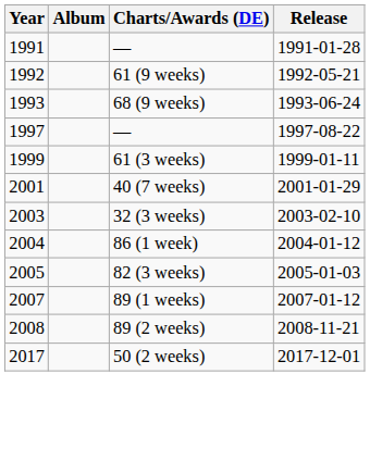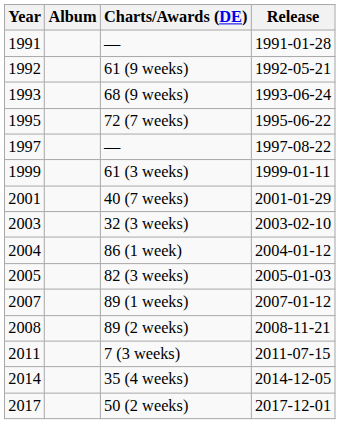 <table class="wikitable">
 <tr>
 <th>Year</th>
 <th>Album</th>
 <th>Charts/Awards (<a href='#'>DE</a>)</th>
 <th>Release</th>
 </tr>
 <tr>
 <td>1991</td>
 <td></td>
 <td>—</td>
 <td>1991-01-28</td>
 </tr>
 <tr>
 <td>1992</td>
 <td></td>
 <td>61 (9 weeks)</td>
 <td>1992-05-21</td>
 </tr>
 <tr>
 <td>1993</td>
 <td></td>
 <td>68 (9 weeks)</td>
 <td>1993-06-24</td>
+</tr>
+<tr>
+<td>1995</td>
+<td></td>
+<td>72 (7 weeks)</td>
+<td>1995-06-22</td>
 </tr>
 <tr>
 <td>1997</td>
 <td></td>
 <td>—</td>
 <td>1997-08-22</td>
 </tr>
 <tr>
 <td>1999</td>
 <td></td>
 <td>61 (3 weeks)</td>
 <td>1999-01-11</td>
 </tr>
 <tr>
 <td>2001</td>
 <td></td>
 <td>40 (7 weeks)</td>
 <td>2001-01-29</td>
 </tr>
 <tr>
 <td>2003</td>
 <td></td>
 <td>32 (3 weeks)</td>
 <td>2003-02-10</td>
 </tr>
 <tr>
 <td>2004</td>
 <td></td>
 <td>86 (1 week)</td>
 <td>2004-01-12</td>
 </tr>
 <tr>
 <td>2005</td>
 <td></td>
 <td>82 (3 weeks)</td>
 <td>2005-01-03</td>
 </tr>
 <tr>
 <td>2007</td>
 <td></td>
 <td>89 (1 weeks)</td>
 <td>2007-01-12</td>
 </tr>
 <tr>
 <td>2008</td>
 <td></td>
 <td>89 (2 weeks)</td>
 <td>2008-11-21</td>
 </tr>
 <tr>
+<td>2011</td>
+<td></td>
+<td>7 (3 weeks)</td>
+<td>2011-07-15</td>
+</tr>
+<tr>
+<td>2014</td>
+<td><em></em></td>
+<td>35 (4 weeks)</td>
+<td>2014-12-05</td>
+</tr>
+<tr>
 <td>2017</td>
 <td></td>
 <td>50 (2 weeks)</td>
 <td>2017-12-01</td>
 </tr>
 </table>
